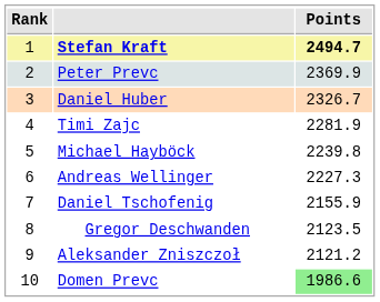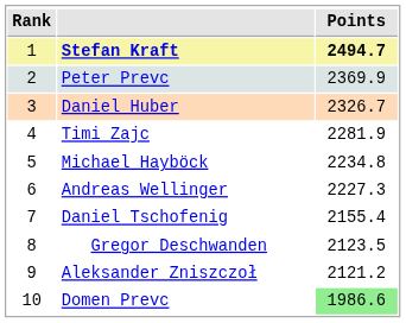 <table cellspacing="1" cellpadding="3" style="border:1px solid #AAAAAA;font-size:86%">
 <tr style="background-color: #E4E4E4;">
 </tr>
 <tr style="background-color: #E4E4E4;">
 <th style="border-bottom:1px solid #AAAAAA; width: 10px;">Rank</th>
 <th style="border-bottom:1px solid #AAAAAA; width: 170px;"></th>
 <th style="border-bottom:1px solid #AAAAAA; width: 50px;">Points</th>
 </tr>
 <tr style="background:#f7f6a8;">
 <td align=center>1</td>
 <td> <strong><a href='#'>Stefan Kraft</a></strong></td>
 <td align=center><strong>2494.7</strong></td>
 </tr>
 <tr style="background:#dce5e5;">
 <td align=center>2</td>
 <td> <a href='#'>Peter Prevc</a></td>
 <td align=center>2369.9</td>
 </tr>
 <tr style="background:#ffdab9;">
 <td align=center>3</td>
 <td> <a href='#'>Daniel Huber</a></td>
 <td align=center>2326.7</td>
 </tr>
 <tr>
 <td align=center>4</td>
 <td> <a href='#'>Timi Zajc</a></td>
 <td align=center>2281.9</td>
 </tr>
 <tr>
 <td align=center>5</td>
 <td> <a href='#'>Michael Hayböck</a></td>
-<td align=center>2239.8</td>
+<td align=center>2234.8</td>
 </tr>
 <tr>
 <td align=center>6</td>
 <td> <a href='#'>Andreas Wellinger</a></td>
 <td align=center>2227.3</td>
 </tr>
 <tr>
 <td align=center>7</td>
 <td> <a href='#'>Daniel Tschofenig</a></td>
-<td align=center>2155.9</td>
+<td align=center>2155.4</td>
 </tr>
 <tr>
 <td align=center>8</td>
 <td>   <a href='#'>Gregor Deschwanden</a></td>
 <td align=center>2123.5</td>
 </tr>
 <tr>
 <td align=center>9</td>
 <td> <a href='#'>Aleksander Zniszczoł</a></td>
 <td align=center>2121.2</td>
 </tr>
 <tr>
 <td align=center>10</td>
 <td> <a href='#'>Domen Prevc</a></td>
 <td align=center style="background: lightgreen;">1986.6</td>
 </tr>
 </table>
